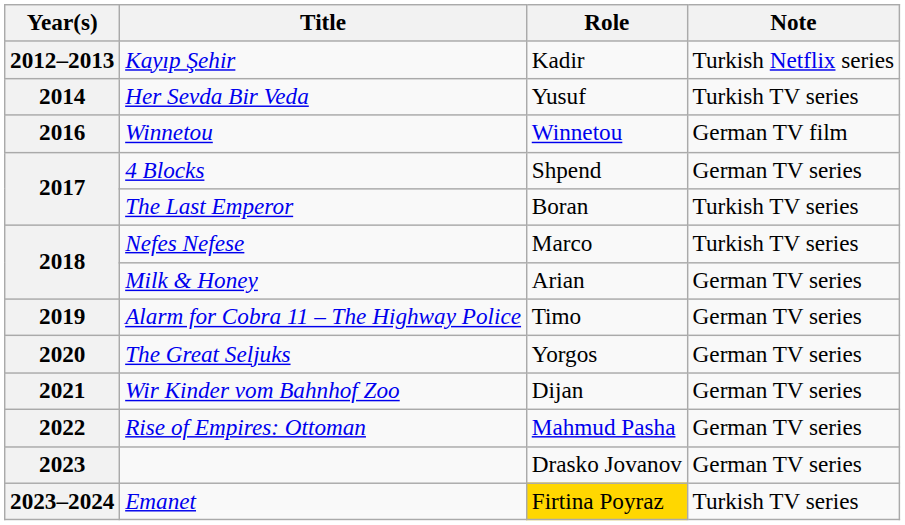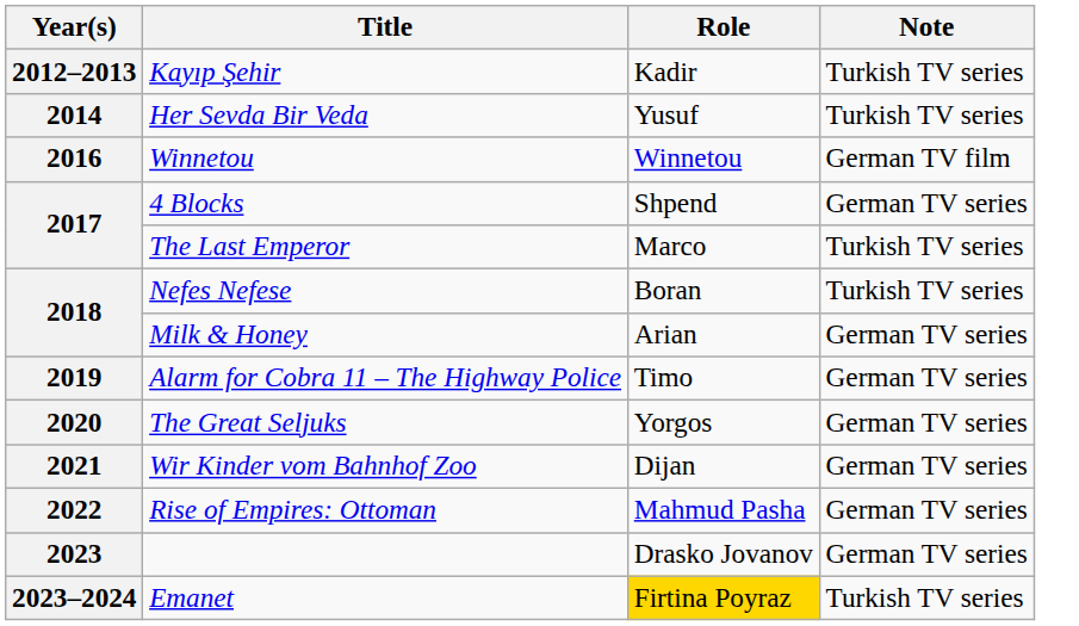 <table class="wikitable plainrowheaders sortable">
 <tr>
 <th scope="col">Year(s)</th>
 <th scope="col">Title</th>
 <th scope="col">Role</th>
 <th scope="col" class="unsortable">Note</th>
 </tr>
 <tr>
 <th scope="row">2012–2013</th>
 <td><em><a href='#'>Kayıp Şehir</a></em></td>
 <td>Kadir</td>
-<td>Turkish <a href='#'>Netflix</a> series</td>
+<td>Turkish TV series</td>
 </tr>
 <tr>
 <th scope="row">2014</th>
 <td><em><a href='#'>Her Sevda Bir Veda</a></em></td>
 <td>Yusuf</td>
 <td>Turkish TV series</td>
 </tr>
 <tr>
 <th scope="row">2016</th>
 <td><em><a href='#'>Winnetou</a></em></td>
 <td><a href='#'>Winnetou</a></td>
 <td>German TV film</td>
 </tr>
 <tr>
 <th scope="row" rowspan="2">2017</th>
 <td><em><a href='#'>4 Blocks</a></em></td>
 <td>Shpend</td>
 <td>German TV series</td>
 </tr>
 <tr>
 <td><em><a href='#'>The Last Emperor</a></em></td>
-<td>Boran</td>
+<td>Marco</td>
 <td>Turkish TV series</td>
 </tr>
 <tr>
 <th scope="row" rowspan="2">2018</th>
 <td><em><a href='#'>Nefes Nefese</a></em></td>
-<td>Marco</td>
+<td>Boran</td>
 <td>Turkish TV series</td>
 </tr>
 <tr>
 <td><em><a href='#'>Milk & Honey</a></em></td>
 <td>Arian</td>
 <td>German TV series</td>
 </tr>
 <tr>
 <th scope="row">2019</th>
 <td><em><a href='#'>Alarm for Cobra 11 – The Highway Police</a></em></td>
 <td>Timo</td>
 <td>German TV series</td>
 </tr>
 <tr>
 <th scope="row">2020</th>
 <td><em><a href='#'>The Great Seljuks</a></em></td>
 <td>Yorgos</td>
 <td>German TV series</td>
 </tr>
 <tr>
 <th scope="row">2021</th>
 <td><em><a href='#'>Wir Kinder vom Bahnhof Zoo</a></em></td>
 <td>Dijan</td>
 <td>German TV series</td>
 </tr>
 <tr>
 <th scope="row">2022</th>
 <td><em><a href='#'>Rise of Empires: Ottoman</a></em></td>
 <td><a href='#'>Mahmud Pasha</a></td>
 <td>German TV series</td>
 </tr>
 <tr>
 <th scope="row">2023</th>
 <td><em></em></td>
 <td>Drasko Jovanov</td>
 <td>German TV series</td>
 </tr>
 <tr>
 <th scope="row">2023–2024</th>
 <td><em><a href='#'>Emanet</a></em></td>
 <td style="background: gold;">Firtina Poyraz</td>
 <td>Turkish TV series</td>
 </tr>
 </table>
